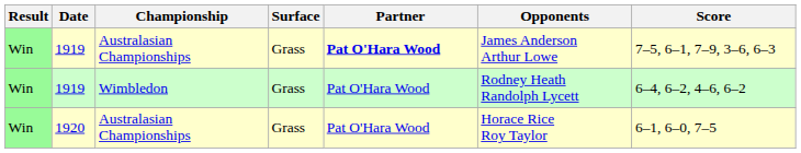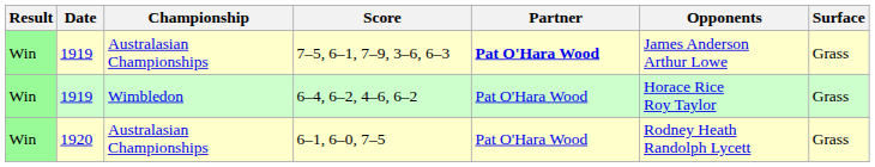 <table class="sortable wikitable">
 <tr>
 <th style="width:40px">Result</th>
 <th style="width:40px">Date</th>
 <th style="width:180px">Championship</th>
-<th style="width:50px">Surface</th>
+<th style="width:170px" class="unsortable">Score</th>
 <th style="width:160px">Partner</th>
 <th style="width:160px">Opponents</th>
-<th style="width:170px" class="unsortable">Score</th>
+<th style="width:50px">Surface</th>
 </tr>
 <tr bgcolor="#ffc">
 <td style="background:#98fb98;">Win</td>
 <td><a href='#'>1919</a></td>
 <td><a href='#'>Australasian Championships</a></td>
-<td>Grass</td>
+<td>7–5, 6–1, 7–9, 3–6, 6–3</td>
 <td><strong> <a href='#'>Pat O'Hara Wood</a></strong></td>
 <td> <a href='#'>James Anderson</a> <br>  <a href='#'>Arthur Lowe</a></td>
-<td>7–5, 6–1, 7–9, 3–6, 6–3</td>
+<td>Grass</td>
 </tr>
 <tr bgcolor="#cfc">
 <td style="background:#98fb98;">Win</td>
 <td><a href='#'>1919</a></td>
 <td><a href='#'>Wimbledon</a></td>
+<td>6–4, 6–2, 4–6, 6–2</td>
+<td> <a href='#'>Pat O'Hara Wood</a></td>
+<td> <a href='#'>Horace Rice</a> <br>  <a href='#'>Roy Taylor</a></td>
 <td>Grass</td>
-<td> <a href='#'>Pat O'Hara Wood</a></td>
-<td> <a href='#'>Rodney Heath</a> <br>  <a href='#'>Randolph Lycett</a></td>
-<td>6–4, 6–2, 4–6, 6–2</td>
 </tr>
 <tr bgcolor="#ffc">
 <td style="background:#98fb98;">Win</td>
 <td><a href='#'>1920</a></td>
 <td><a href='#'>Australasian Championships</a></td>
+<td>6–1, 6–0, 7–5</td>
+<td> <a href='#'>Pat O'Hara Wood</a></td>
+<td> <a href='#'>Rodney Heath</a> <br>  <a href='#'>Randolph Lycett</a></td>
 <td>Grass</td>
-<td> <a href='#'>Pat O'Hara Wood</a></td>
-<td> <a href='#'>Horace Rice</a> <br>  <a href='#'>Roy Taylor</a></td>
-<td>6–1, 6–0, 7–5</td>
 </tr>
 </table>
